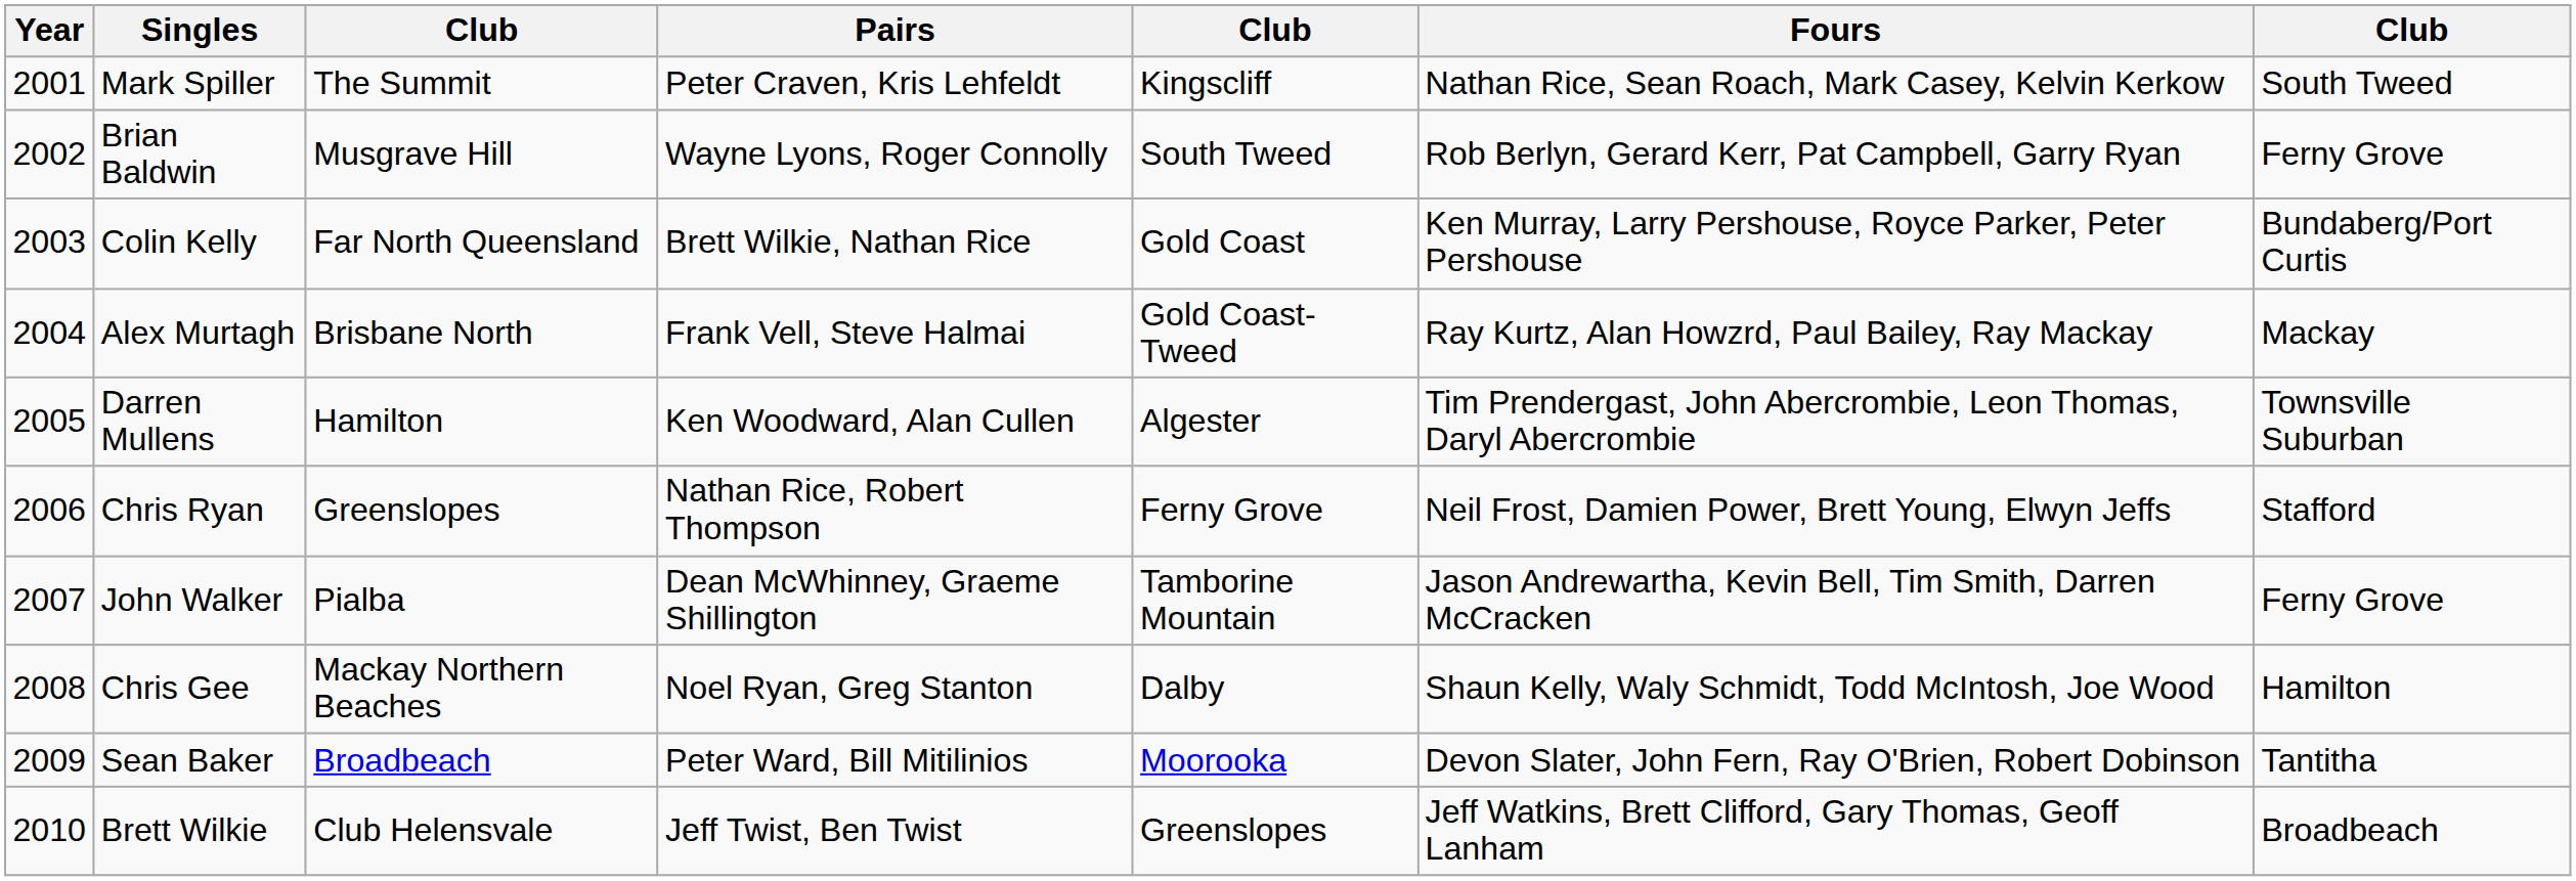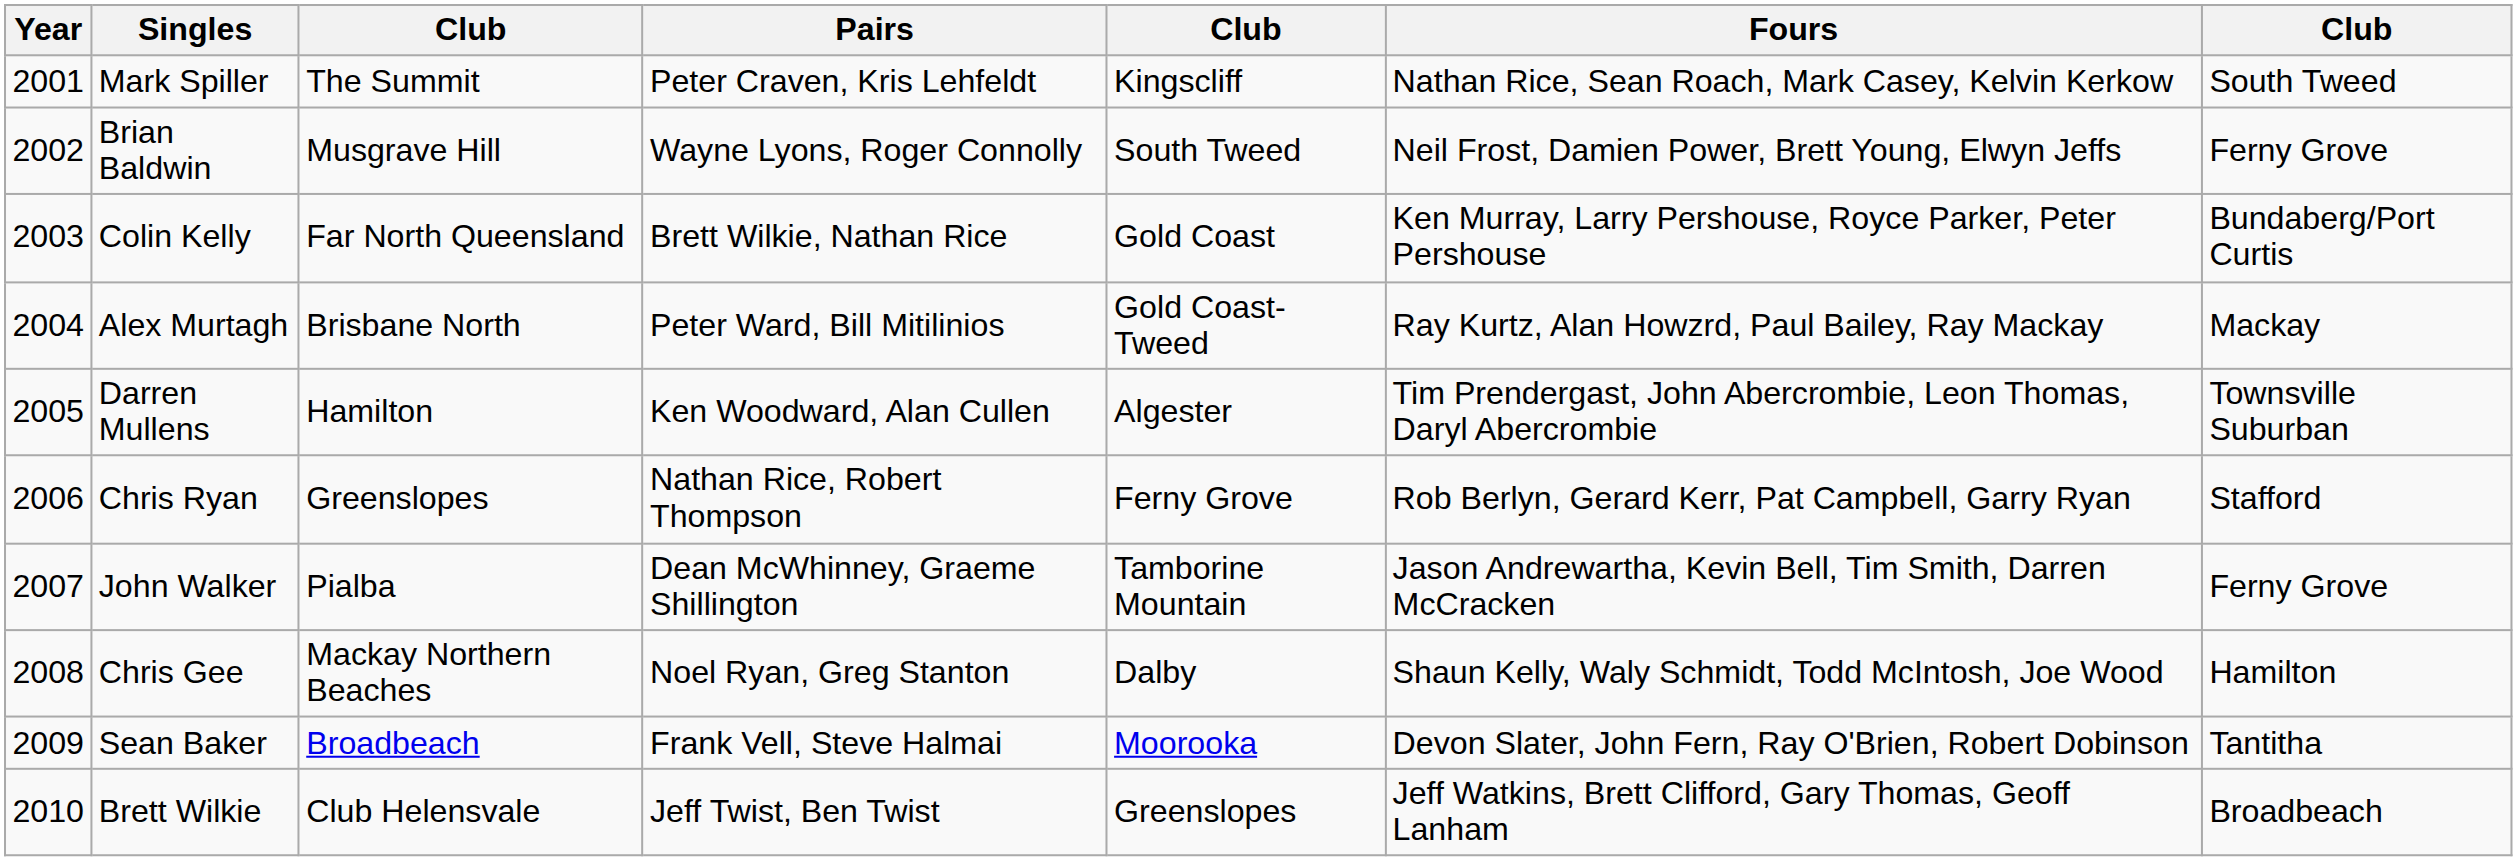 <table class="wikitable">
 <tr>
 <th>Year</th>
 <th>Singles</th>
 <th>Club</th>
 <th>Pairs</th>
 <th>Club</th>
 <th>Fours</th>
 <th>Club</th>
 </tr>
 <tr>
 <td>2001</td>
 <td>Mark Spiller</td>
 <td>The Summit</td>
 <td>Peter Craven, Kris Lehfeldt</td>
 <td>Kingscliff</td>
 <td>Nathan Rice, Sean Roach, Mark Casey, Kelvin Kerkow</td>
 <td>South Tweed</td>
 </tr>
 <tr>
 <td>2002</td>
 <td>Brian Baldwin</td>
 <td>Musgrave Hill</td>
 <td>Wayne Lyons, Roger Connolly</td>
 <td>South Tweed</td>
-<td>Rob Berlyn, Gerard Kerr, Pat Campbell, Garry Ryan</td>
+<td>Neil Frost, Damien Power, Brett Young, Elwyn Jeffs</td>
 <td>Ferny Grove</td>
 </tr>
 <tr>
 <td>2003</td>
 <td>Colin Kelly</td>
 <td>Far North Queensland</td>
 <td>Brett Wilkie, Nathan Rice</td>
 <td>Gold Coast</td>
 <td>Ken Murray, Larry Pershouse, Royce Parker, Peter Pershouse</td>
 <td>Bundaberg/Port Curtis</td>
 </tr>
 <tr>
 <td>2004</td>
 <td>Alex Murtagh</td>
 <td>Brisbane North</td>
-<td>Frank Vell, Steve Halmai</td>
+<td>Peter Ward, Bill Mitilinios</td>
 <td>Gold Coast-Tweed</td>
 <td>Ray Kurtz, Alan Howzrd, Paul Bailey, Ray Mackay</td>
 <td>Mackay</td>
 </tr>
 <tr>
 <td>2005</td>
 <td>Darren Mullens</td>
 <td>Hamilton</td>
 <td>Ken Woodward, Alan Cullen</td>
 <td>Algester</td>
 <td>Tim Prendergast, John Abercrombie, Leon Thomas, Daryl Abercrombie</td>
 <td>Townsville Suburban</td>
 </tr>
 <tr>
 <td>2006</td>
 <td>Chris Ryan</td>
 <td>Greenslopes</td>
 <td>Nathan Rice, Robert Thompson</td>
 <td>Ferny Grove</td>
-<td>Neil Frost, Damien Power, Brett Young, Elwyn Jeffs</td>
+<td>Rob Berlyn, Gerard Kerr, Pat Campbell, Garry Ryan</td>
 <td>Stafford</td>
 </tr>
 <tr>
 <td>2007</td>
 <td>John Walker</td>
 <td>Pialba</td>
 <td>Dean McWhinney, Graeme Shillington</td>
 <td>Tamborine Mountain</td>
 <td>Jason Andrewartha, Kevin Bell, Tim Smith, Darren McCracken</td>
 <td>Ferny Grove</td>
 </tr>
 <tr>
 <td>2008</td>
 <td>Chris Gee</td>
 <td>Mackay Northern Beaches</td>
 <td>Noel Ryan, Greg Stanton</td>
 <td>Dalby</td>
 <td>Shaun Kelly, Waly Schmidt, Todd McIntosh, Joe Wood</td>
 <td>Hamilton</td>
 </tr>
 <tr>
 <td>2009</td>
 <td>Sean Baker</td>
 <td><a href='#'>Broadbeach</a></td>
-<td>Peter Ward, Bill Mitilinios</td>
+<td>Frank Vell, Steve Halmai</td>
 <td><a href='#'>Moorooka</a></td>
 <td>Devon Slater, John Fern, Ray O'Brien, Robert Dobinson</td>
 <td>Tantitha</td>
 </tr>
 <tr>
 <td>2010</td>
 <td>Brett Wilkie</td>
 <td>Club Helensvale</td>
 <td>Jeff Twist, Ben Twist</td>
 <td>Greenslopes</td>
 <td>Jeff Watkins, Brett Clifford, Gary Thomas, Geoff Lanham</td>
 <td>Broadbeach</td>
 </tr>
 </table>
